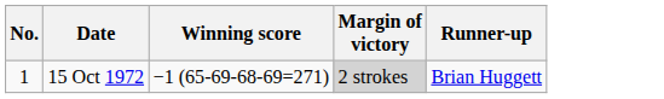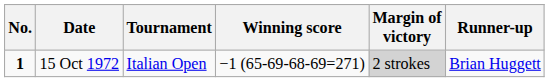 <table class="wikitable" style="font-size:95%;">
 <tr>
 <th>No.</th>
 <th>Date</th>
+<th>Tournament</th>
 <th>Winning score</th>
 <th>Margin of<br>victory</th>
 <th>Runner-up</th>
 </tr>
 <tr>
-<td align=center>1</td>
+<td align=center><strong>1</strong></td>
 <td>15 Oct <a href='#'>1972</a></td>
+<td><a href='#'>Italian Open</a></td>
 <td>−1 (65-69-68-69=271)</td>
 <td style="background: lightgrey;">2 strokes</td>
 <td> <a href='#'>Brian Huggett</a></td>
 </tr>
 </table>
